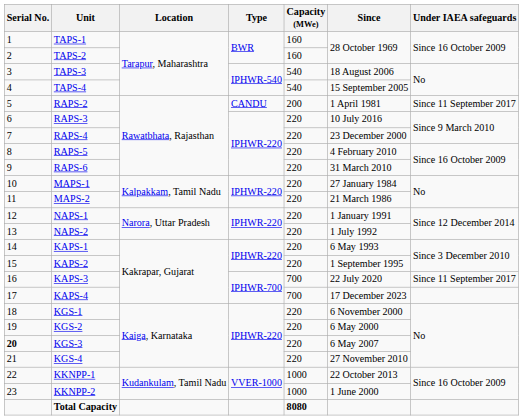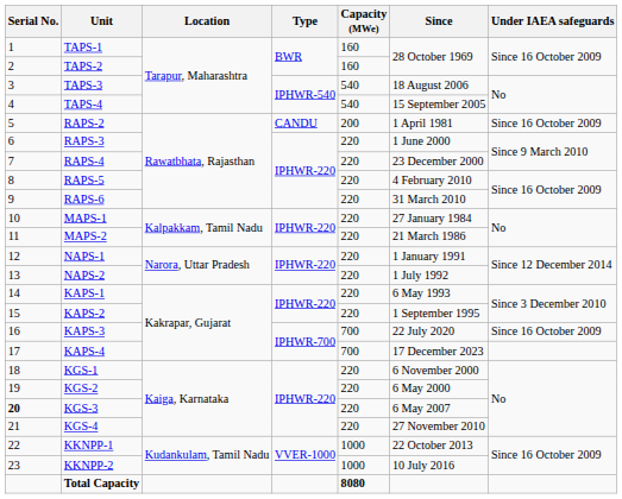 <table class="wikitable sortable">
 <tr>
 <th>Serial No.</th>
 <th>Unit</th>
 <th>Location</th>
 <th>Type</th>
 <th>Capacity<br><small>(MWe)</small></th>
 <th>Since</th>
 <th>Under IAEA safeguards</th>
 </tr>
 <tr>
 <td>1</td>
 <td><a href='#'>TAPS-1</a></td>
 <td rowspan="4"><a href='#'>Tarapur</a>, Maharashtra</td>
 <td rowspan="2"><a href='#'>BWR</a></td>
 <td>160</td>
 <td rowspan="2">28 October 1969</td>
 <td rowspan="2">Since 16 October 2009</td>
 </tr>
 <tr>
 <td>2</td>
 <td><a href='#'>TAPS-2</a></td>
 <td>160</td>
 </tr>
 <tr>
 <td>3</td>
 <td><a href='#'>TAPS-3</a></td>
 <td rowspan="2"><a href='#'>IPHWR-540</a></td>
 <td>540</td>
 <td>18 August 2006</td>
 <td rowspan="2">No</td>
 </tr>
 <tr>
 <td>4</td>
 <td><a href='#'>TAPS-4</a></td>
 <td>540</td>
 <td>15 September 2005</td>
 </tr>
 <tr>
 <td>5</td>
 <td><a href='#'>RAPS-2</a></td>
 <td rowspan="5"><a href='#'>Rawatbhata</a>, Rajasthan</td>
 <td><a href='#'>CANDU</a></td>
 <td>200</td>
 <td>1 April 1981</td>
-<td>Since 11 September 2017</td>
+<td>Since 16 October 2009</td>
 </tr>
 <tr>
 <td>6</td>
 <td><a href='#'>RAPS-3</a></td>
 <td rowspan="4"><a href='#'>IPHWR-220</a></td>
 <td>220</td>
-<td>10 July 2016</td>
+<td>1 June 2000</td>
 <td rowspan="2">Since 9 March 2010</td>
 </tr>
 <tr>
 <td>7</td>
 <td><a href='#'>RAPS-4</a></td>
 <td>220</td>
 <td>23 December 2000</td>
 </tr>
 <tr>
 <td>8</td>
 <td><a href='#'>RAPS-5</a></td>
 <td>220</td>
 <td>4 February 2010</td>
 <td rowspan="2">Since 16 October 2009</td>
 </tr>
 <tr>
 <td>9</td>
 <td><a href='#'>RAPS-6</a></td>
 <td>220</td>
 <td>31 March 2010</td>
 </tr>
 <tr>
 <td>10</td>
 <td><a href='#'>MAPS-1</a></td>
 <td rowspan="2"><a href='#'>Kalpakkam</a>, Tamil Nadu</td>
 <td rowspan="2"><a href='#'>IPHWR-220</a></td>
 <td>220</td>
 <td>27 January 1984</td>
 <td rowspan="2">No</td>
 </tr>
 <tr>
 <td>11</td>
 <td><a href='#'>MAPS-2</a></td>
 <td>220</td>
 <td>21 March 1986</td>
 </tr>
 <tr>
 <td>12</td>
 <td><a href='#'>NAPS-1</a></td>
 <td rowspan="2"><a href='#'>Narora</a>, Uttar Pradesh</td>
 <td rowspan="2"><a href='#'>IPHWR-220</a></td>
 <td>220</td>
 <td>1 January 1991</td>
 <td rowspan="2">Since 12 December 2014</td>
 </tr>
 <tr>
 <td>13</td>
 <td><a href='#'>NAPS-2</a></td>
 <td>220</td>
 <td>1 July 1992</td>
 </tr>
 <tr>
 <td>14</td>
 <td><a href='#'>KAPS-1</a></td>
 <td rowspan="4">Kakrapar, Gujarat</td>
 <td rowspan="2"><a href='#'>IPHWR-220</a></td>
 <td>220</td>
 <td>6 May 1993</td>
 <td rowspan="2">Since 3 December 2010</td>
 </tr>
 <tr>
 <td>15</td>
 <td><a href='#'>KAPS-2</a></td>
 <td>220</td>
 <td>1 September 1995</td>
 </tr>
 <tr>
 <td>16</td>
 <td><a href='#'>KAPS-3</a></td>
 <td rowspan="2"><a href='#'>IPHWR-700</a></td>
 <td>700</td>
 <td>22 July 2020</td>
-<td>Since 11 September 2017</td>
+<td>Since 16 October 2009</td>
 </tr>
 <tr>
 <td>17</td>
 <td><a href='#'>KAPS-4</a></td>
 <td>700</td>
 <td>17 December 2023</td>
 <td></td>
 </tr>
 <tr>
 <td>18</td>
 <td><a href='#'>KGS-1</a></td>
 <td rowspan="4"><a href='#'>Kaiga</a>, Karnataka</td>
 <td rowspan="4"><a href='#'>IPHWR-220</a></td>
 <td>220</td>
 <td>6 November 2000</td>
 <td rowspan="4">No</td>
 </tr>
 <tr>
 <td>19</td>
 <td><a href='#'>KGS-2</a></td>
 <td>220</td>
 <td>6 May 2000</td>
 </tr>
 <tr>
 <td><strong>20</strong></td>
 <td><a href='#'>KGS-3</a></td>
 <td>220</td>
 <td>6 May 2007</td>
 </tr>
 <tr>
 <td>21</td>
 <td><a href='#'>KGS-4</a></td>
 <td>220</td>
 <td>27 November 2010</td>
 </tr>
 <tr>
 <td>22</td>
 <td><a href='#'>KKNPP-1</a></td>
 <td rowspan="2"><a href='#'>Kudankulam</a>, Tamil Nadu</td>
 <td rowspan="2"><a href='#'>VVER-1000</a></td>
 <td>1000</td>
 <td>22 October 2013</td>
 <td rowspan="2">Since 16 October 2009</td>
 </tr>
 <tr>
 <td>23</td>
 <td><a href='#'>KKNPP-2</a></td>
 <td>1000</td>
-<td>1 June 2000</td>
+<td>10 July 2016</td>
 </tr>
 <tr class="sortbottom">
 <td></td>
 <td><strong>Total Capacity</strong></td>
 <td></td>
 <td></td>
 <td><strong>8080</strong></td>
 <td></td>
 <td></td>
 </tr>
 </table>
